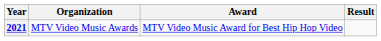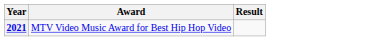 <table class="wikitable plainrowheaders">
 <tr align=center>
 <th scope="col">Year</th>
-<th scope="col">Organization</th>
 <th scope="col">Award</th>
 <th scope="col">Result</th>
 </tr>
 <tr>
 <th><a href='#'>2021</a></th>
-<td><a href='#'>MTV Video Music Awards</a></td>
 <td><a href='#'>MTV Video Music Award for Best Hip Hop Video</a></td>
 <td></td>
 </tr>
 </table>
